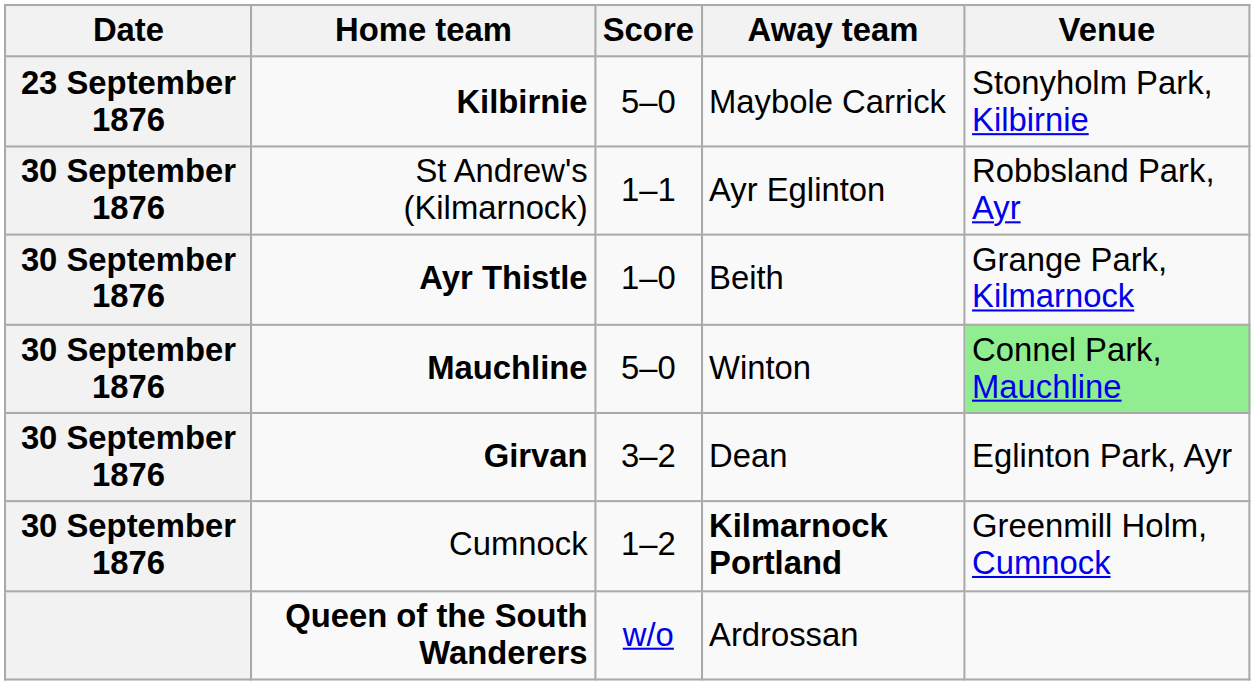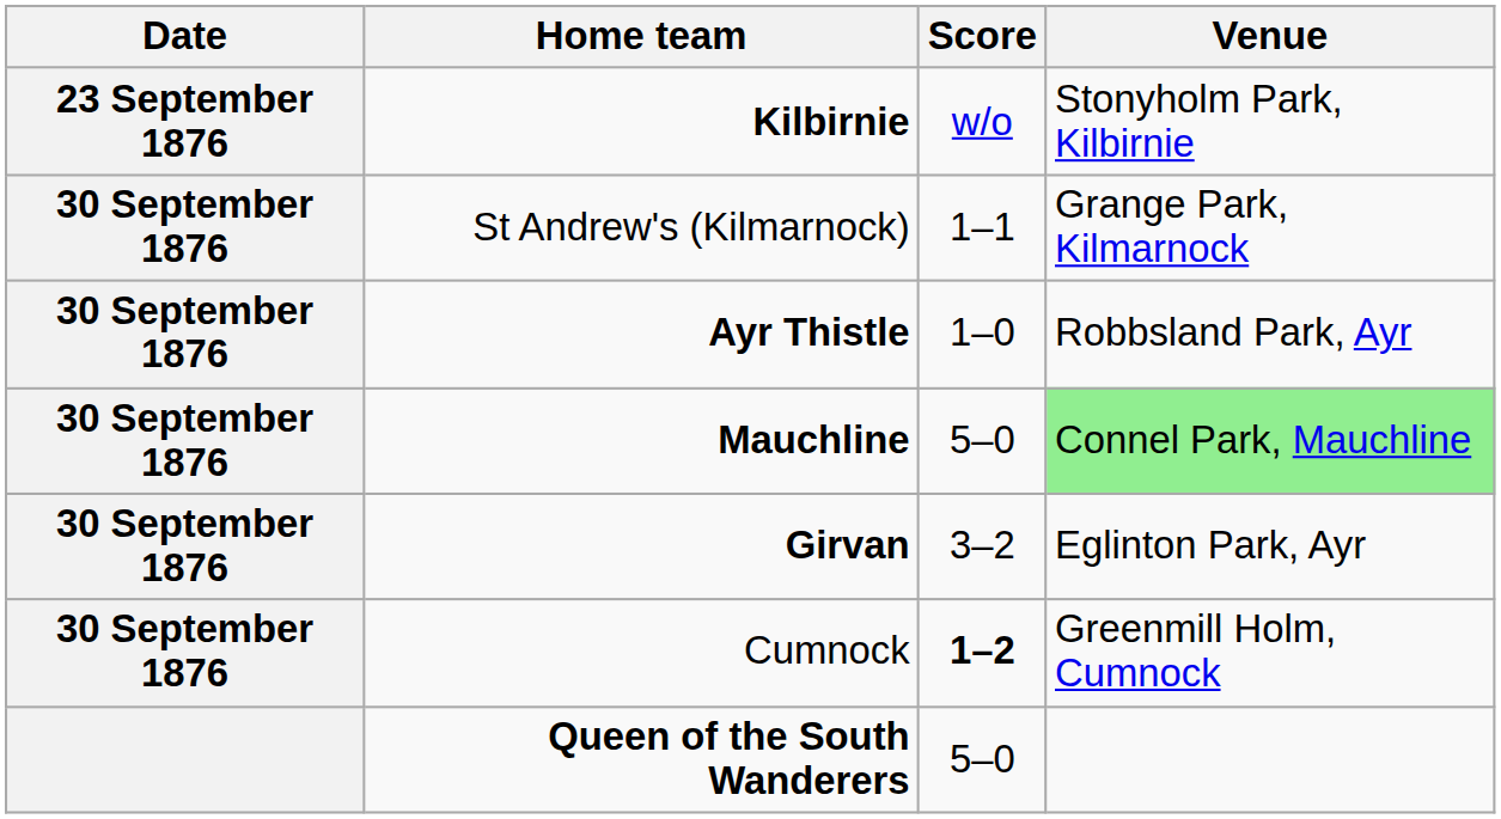 <table class="wikitable football-result-list" style="max-width: 80em; text-align: center">
 <tr>
 <th scope="col">Date</th>
 <th scope="col">Home team</th>
 <th scope="col">Score</th>
-<th scope="col">Away team</th>
 <th scope="col">Venue</th>
 </tr>
 <tr>
 <th scope="row">23 September 1876</th>
 <td align=right><strong>Kilbirnie</strong></td>
-<td>5–0</td>
-<td align=left>Maybole Carrick</td>
+<td><a href='#'>w/o</a></td>
 <td align=left>Stonyholm Park, <a href='#'>Kilbirnie</a></td>
 </tr>
 <tr>
 <th scope="row">30 September 1876</th>
 <td align=right>St Andrew's (Kilmarnock)</td>
 <td>1–1</td>
-<td align=left>Ayr Eglinton</td>
-<td align=left>Robbsland Park, <a href='#'>Ayr</a></td>
+<td align=left>Grange Park, <a href='#'>Kilmarnock</a></td>
 </tr>
 <tr>
 <th scope="row">30 September 1876</th>
 <td align=right><strong>Ayr Thistle</strong></td>
 <td>1–0</td>
-<td align=left>Beith</td>
-<td align=left>Grange Park, <a href='#'>Kilmarnock</a></td>
+<td align=left>Robbsland Park, <a href='#'>Ayr</a></td>
 </tr>
 <tr>
 <th scope="row">30 September 1876</th>
 <td align=right><strong>Mauchline</strong></td>
 <td>5–0</td>
-<td align=left>Winton</td>
 <td align=left style="background: lightgreen;">Connel Park, <a href='#'>Mauchline</a></td>
 </tr>
 <tr>
 <th scope="row">30 September 1876</th>
 <td align=right><strong>Girvan</strong></td>
 <td>3–2</td>
-<td align=left>Dean</td>
 <td align=left>Eglinton Park, Ayr</td>
 </tr>
 <tr>
 <th scope="row">30 September 1876</th>
 <td align=right>Cumnock</td>
-<td>1–2</td>
-<td align=left><strong>Kilmarnock Portland</strong></td>
+<td><strong>1–2</strong></td>
 <td align=left>Greenmill Holm, <a href='#'>Cumnock</a></td>
 </tr>
 <tr>
 <th scope="row"></th>
 <td align=right><strong>Queen of the South Wanderers</strong></td>
-<td><a href='#'>w/o</a></td>
-<td align=left>Ardrossan</td>
+<td>5–0</td>
 <td></td>
 </tr>
 </table>
